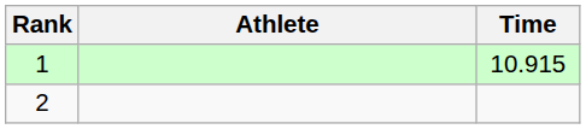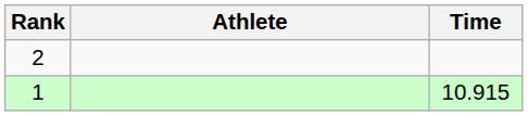 <table class=wikitable style="text-align:center">
 <tr>
 <th width=40>Rank</th>
 <th width=250>Athlete</th>
 <th width=60>Time</th>
 </tr>
+<tr>
+<td>2</td>
+<td align=left></td>
+<td></td>
+</tr>
 <tr bgcolor=ccffcc>
 <td>1</td>
 <td align=left></td>
 <td>10.915</td>
 </tr>
-<tr>
-<td>2</td>
-<td align=left></td>
-<td></td>
-</tr>
 </table>
